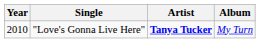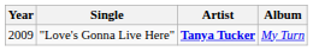 <table class="wikitable">
 <tr>
 <th>Year</th>
 <th>Single</th>
 <th>Artist</th>
 <th>Album</th>
 </tr>
 <tr>
-<td>2010</td>
+<td>2009</td>
 <td>"Love's Gonna Live Here"</td>
 <td><strong><a href='#'>Tanya Tucker</a></strong></td>
 <td><em><a href='#'>My Turn</a></em></td>
 </tr>
 </table>
